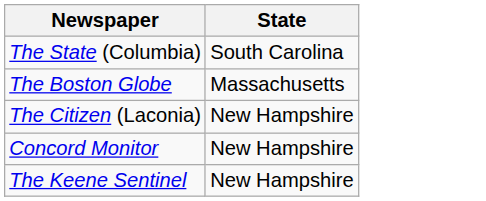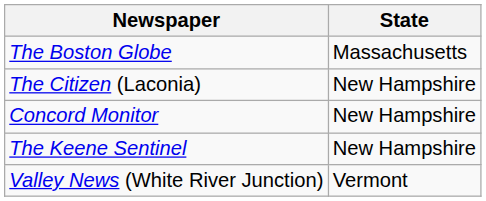 <table class="wikitable sortable">
 <tr valign=bottom>
 <th>Newspaper</th>
 <th>State</th>
-</tr>
-<tr>
-<td><em><a href='#'>The State</a></em> (Columbia)</td>
-<td>South Carolina</td>
 </tr>
 <tr>
 <td><em><a href='#'>The Boston Globe</a></em></td>
 <td>Massachusetts</td>
 </tr>
 <tr>
 <td><a href='#'><em>The Citizen</em></a> (Laconia)</td>
 <td>New Hampshire</td>
 </tr>
 <tr>
 <td><em><a href='#'>Concord Monitor</a></em></td>
 <td>New Hampshire</td>
 </tr>
 <tr>
 <td><em><a href='#'>The Keene Sentinel</a></em></td>
 <td>New Hampshire</td>
 </tr>
+<tr>
+<td><em><a href='#'>Valley News</a></em> (White River Junction)</td>
+<td>Vermont</td>
+</tr>
 </table>
